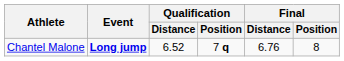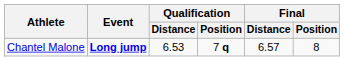 <table class=wikitable style=font-size:90%>
 <tr>
 <th rowspan=2>Athlete</th>
 <th rowspan=2>Event</th>
 <th colspan=2>Qualification</th>
 <th colspan=2>Final</th>
 </tr>
 <tr style=font-size:95%>
 <th>Distance</th>
 <th>Position</th>
 <th>Distance</th>
 <th>Position</th>
 </tr>
 <tr align=center>
 <td align=left><a href='#'>Chantel Malone</a></td>
 <td align=left><strong><a href='#'>Long jump</a></strong></td>
-<td>6.52</td>
+<td>6.53</td>
 <td>7 <strong>q</strong></td>
-<td>6.76</td>
+<td>6.57</td>
 <td>8</td>
 </tr>
 </table>
